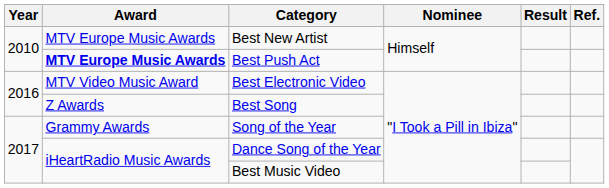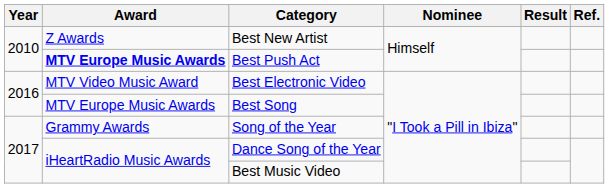 <table class="wikitable">
 <tr>
 <th>Year</th>
 <th>Award</th>
 <th>Category</th>
 <th>Nominee</th>
 <th>Result</th>
 <th>Ref.</th>
 </tr>
 <tr>
 <td rowspan=2>2010</td>
-<td><a href='#'>MTV Europe Music Awards</a></td>
+<td><a href='#'>Z Awards</a></td>
 <td>Best New Artist</td>
 <td rowspan=2>Himself</td>
 <td></td>
 <td></td>
 </tr>
 <tr>
 <td><strong><a href='#'>MTV Europe Music Awards</a></strong></td>
 <td><a href='#'>Best Push Act</a></td>
 <td></td>
 <td></td>
 </tr>
 <tr>
 <td rowspan="2">2016</td>
 <td><a href='#'>MTV Video Music Award</a></td>
 <td><a href='#'>Best Electronic Video</a></td>
 <td rowspan="5">"<a href='#'>I Took a Pill in Ibiza</a>"</td>
 <td></td>
 <td></td>
 </tr>
 <tr>
-<td><a href='#'>Z Awards</a></td>
+<td><a href='#'>MTV Europe Music Awards</a></td>
 <td><a href='#'>Best Song</a></td>
 <td></td>
 <td></td>
 </tr>
 <tr>
 <td rowspan="3">2017</td>
 <td><a href='#'>Grammy Awards</a></td>
 <td><a href='#'>Song of the Year</a></td>
 <td></td>
 <td></td>
 </tr>
 <tr>
 <td rowspan=2><a href='#'>iHeartRadio Music Awards</a></td>
 <td><a href='#'>Dance Song of the Year</a></td>
 <td></td>
 <td rowspan=2></td>
 </tr>
 <tr>
 <td>Best Music Video</td>
 <td></td>
 </tr>
 </table>
